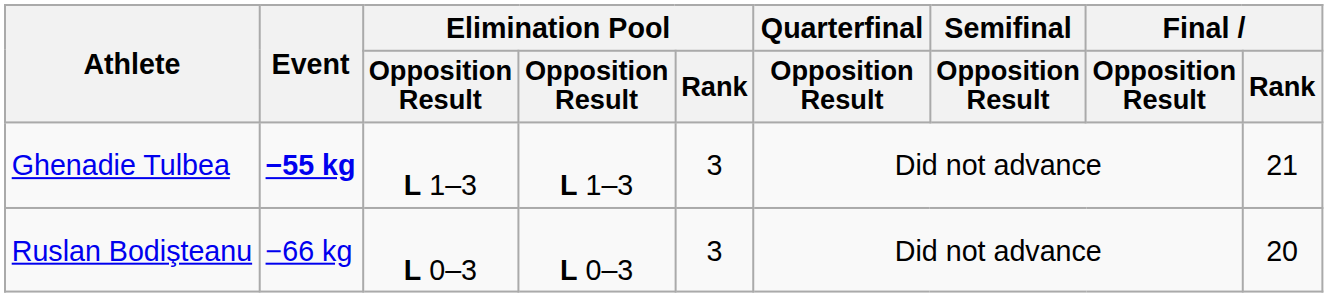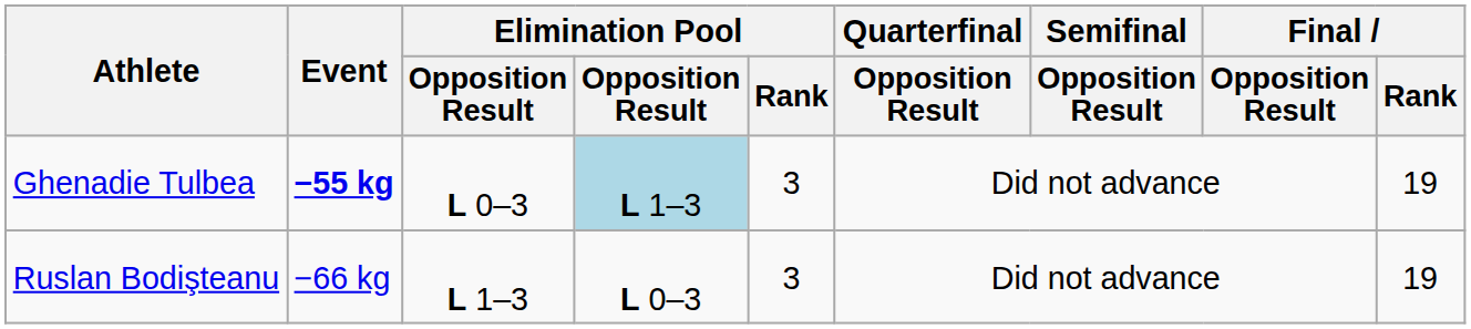 <table class="wikitable" style="font-size:90%">
 <tr>
 <th rowspan="2">Athlete</th>
 <th rowspan="2">Event</th>
 <th colspan=3>Elimination Pool</th>
 <th>Quarterfinal</th>
 <th>Semifinal</th>
 <th colspan=2>Final / </th>
 </tr>
 <tr style="font-size: 95%">
 <th>Opposition<br>Result</th>
 <th>Opposition<br>Result</th>
 <th>Rank</th>
 <th>Opposition<br>Result</th>
 <th>Opposition<br>Result</th>
 <th>Opposition<br>Result</th>
 <th>Rank</th>
 </tr>
 <tr align=center>
 <td align=left><a href='#'>Ghenadie Tulbea</a></td>
 <td align=left><strong><a href='#'>−55 kg</a></strong></td>
-<td><br><strong>L</strong> 1–3 <sup></sup></td>
-<td><br><strong>L</strong> 1–3 <sup></sup></td>
+<td><br><strong>L</strong> 0–3 <sup></sup></td>
+<td style="background: lightblue;"><br><strong>L</strong> 1–3 <sup></sup></td>
 <td>3</td>
 <td colspan=3>Did not advance</td>
-<td>21</td>
+<td>19</td>
 </tr>
 <tr align=center>
 <td align=left><a href='#'>Ruslan Bodişteanu</a></td>
 <td align=left><a href='#'>−66 kg</a></td>
-<td><br><strong>L</strong> 0–3 <sup></sup></td>
+<td><br><strong>L</strong> 1–3 <sup></sup></td>
 <td><br><strong>L</strong> 0–3 <sup></sup></td>
 <td>3</td>
 <td colspan=3>Did not advance</td>
-<td>20</td>
+<td>19</td>
 </tr>
 </table>
